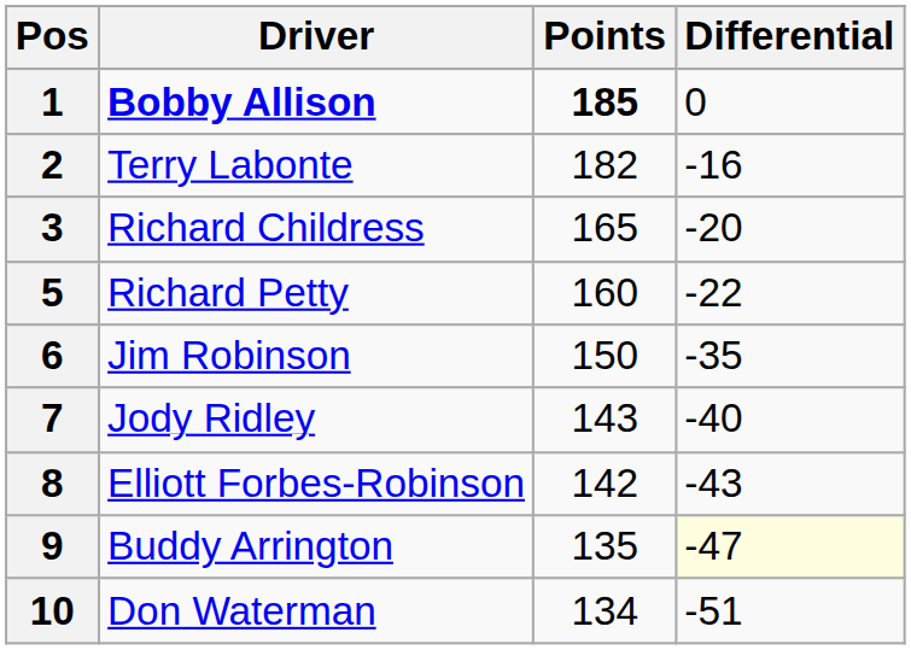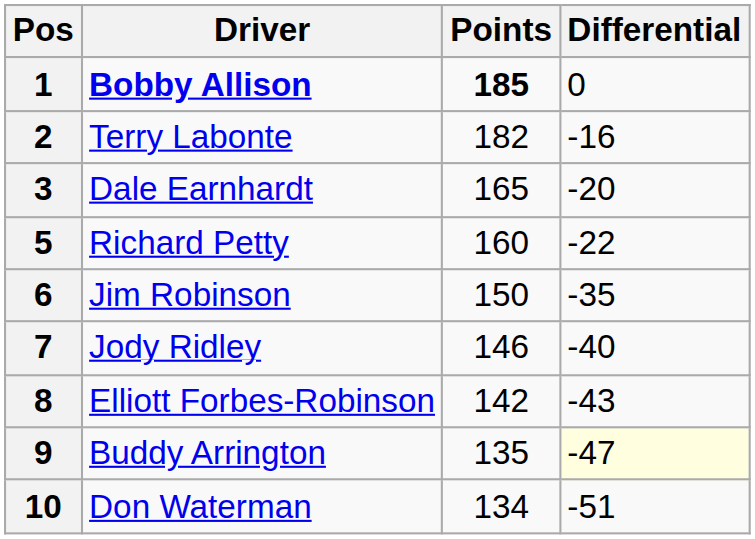 <table class="wikitable">
 <tr>
 <th>Pos</th>
 <th>Driver</th>
 <th>Points</th>
 <th>Differential</th>
 </tr>
 <tr>
 <th>1</th>
 <td><strong><a href='#'>Bobby Allison</a></strong></td>
 <td style="text-align:center;"><strong>185</strong></td>
 <td>0</td>
 </tr>
 <tr>
 <th>2</th>
 <td><a href='#'>Terry Labonte</a></td>
 <td style="text-align:center;">182</td>
 <td>-16</td>
 </tr>
 <tr>
 <th>3</th>
-<td><a href='#'>Richard Childress</a></td>
+<td><a href='#'>Dale Earnhardt</a></td>
 <td style="text-align:center;">165</td>
 <td>-20</td>
 </tr>
 <tr>
 <th>5</th>
 <td><a href='#'>Richard Petty</a></td>
 <td style="text-align:center;">160</td>
 <td>-22</td>
 </tr>
 <tr>
 <th>6</th>
 <td><a href='#'>Jim Robinson</a></td>
 <td style="text-align:center;">150</td>
 <td>-35</td>
 </tr>
 <tr>
 <th>7</th>
 <td><a href='#'>Jody Ridley</a></td>
-<td style="text-align:center;">143</td>
+<td style="text-align:center;">146</td>
 <td>-40</td>
 </tr>
 <tr>
 <th>8</th>
 <td><a href='#'>Elliott Forbes-Robinson</a></td>
 <td style="text-align:center;">142</td>
 <td>-43</td>
 </tr>
 <tr>
 <th>9</th>
 <td><a href='#'>Buddy Arrington</a></td>
 <td style="text-align:center;">135</td>
 <td style="background: lightyellow;">-47</td>
 </tr>
 <tr>
 <th>10</th>
 <td><a href='#'>Don Waterman</a></td>
 <td style="text-align:center;">134</td>
 <td>-51</td>
 </tr>
 </table>
